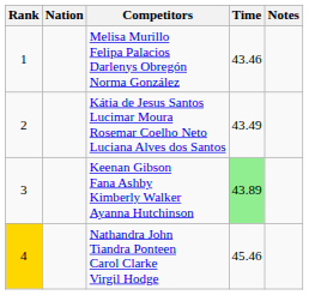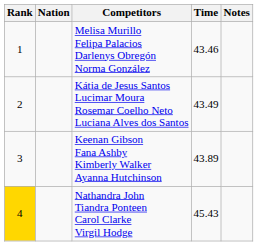 <table class="wikitable sortable" style="text-align:center">
 <tr>
 <th>Rank</th>
 <th>Nation</th>
 <th>Competitors</th>
 <th>Time</th>
 <th>Notes</th>
 </tr>
 <tr>
 <td align=center>1</td>
 <td align=left></td>
 <td align=left><a href='#'>Melisa Murillo</a><br><a href='#'>Felipa Palacios</a><br><a href='#'>Darlenys Obregón</a><br><a href='#'>Norma González</a></td>
 <td>43.46</td>
 <td></td>
 </tr>
 <tr>
 <td align=center>2</td>
 <td align=left></td>
 <td align=left><a href='#'>Kátia de Jesus Santos</a><br><a href='#'>Lucimar Moura</a><br><a href='#'>Rosemar Coelho Neto</a><br><a href='#'>Luciana Alves dos Santos</a></td>
 <td>43.49</td>
 <td></td>
 </tr>
 <tr>
 <td align=center>3</td>
 <td align=left></td>
 <td align=left><a href='#'>Keenan Gibson</a><br><a href='#'>Fana Ashby</a><br><a href='#'>Kimberly Walker</a><br><a href='#'>Ayanna Hutchinson</a></td>
-<td style="background: lightgreen;">43.89</td>
+<td>43.89</td>
 <td></td>
 </tr>
 <tr>
 <td align=center style="background: gold;">4</td>
 <td align=left></td>
 <td align=left><a href='#'>Nathandra John</a><br><a href='#'>Tiandra Ponteen</a><br><a href='#'>Carol Clarke</a><br><a href='#'>Virgil Hodge</a></td>
-<td>45.46</td>
+<td>45.43</td>
 <td></td>
 </tr>
 </table>
